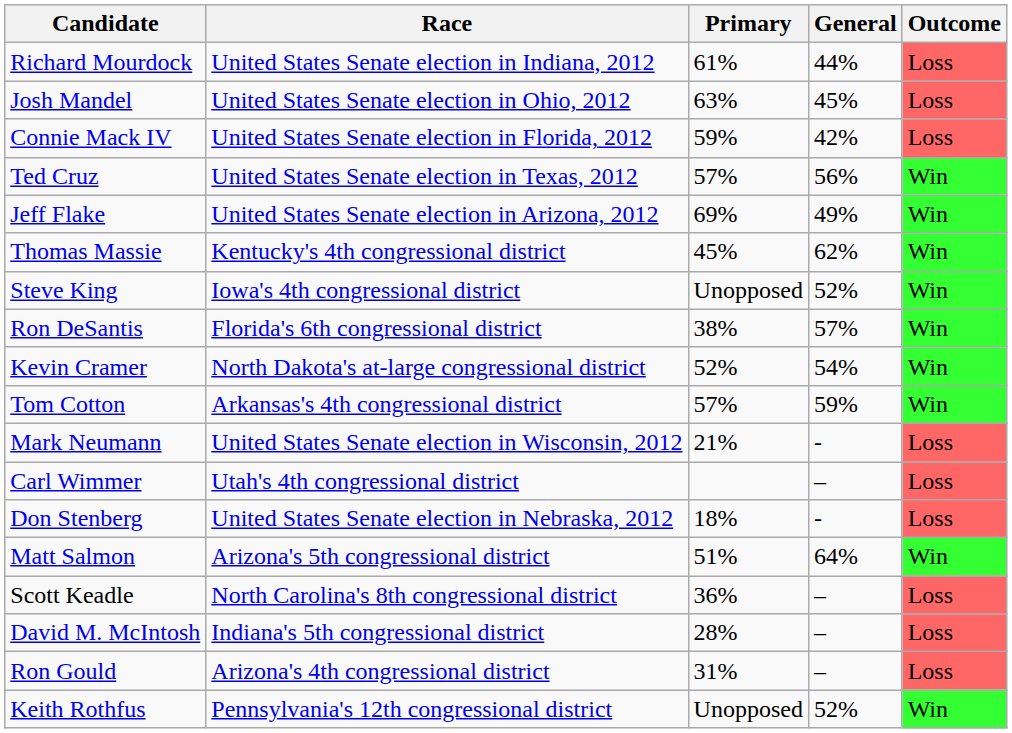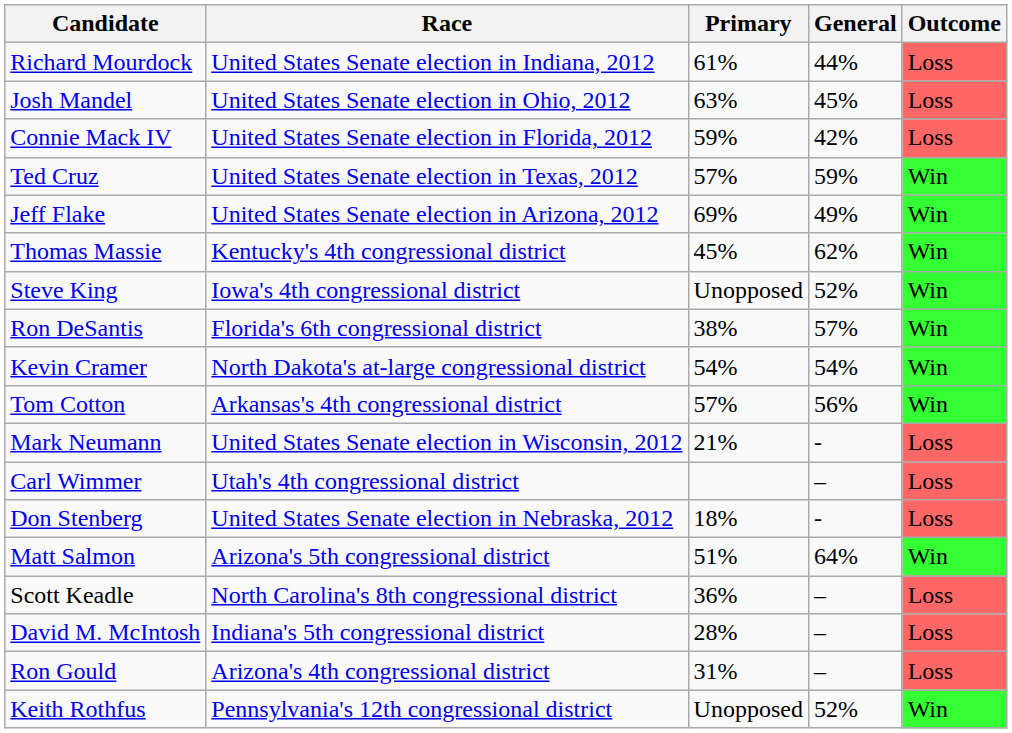 <table class="wikitable sortable">
 <tr>
 <th>Candidate</th>
 <th>Race</th>
 <th>Primary</th>
 <th>General</th>
 <th>Outcome</th>
 </tr>
 <tr>
 <td><a href='#'>Richard Mourdock</a></td>
 <td><a href='#'>United States Senate election in Indiana, 2012</a></td>
 <td>61%</td>
 <td>44%</td>
 <td style="background:#f66">Loss</td>
 </tr>
 <tr>
 <td><a href='#'>Josh Mandel</a></td>
 <td><a href='#'>United States Senate election in Ohio, 2012</a></td>
 <td>63%</td>
 <td>45%</td>
 <td style="background:#f66">Loss</td>
 </tr>
 <tr>
 <td><a href='#'>Connie Mack IV</a></td>
 <td><a href='#'>United States Senate election in Florida, 2012</a></td>
 <td>59%</td>
 <td>42%</td>
 <td style="background:#f66">Loss</td>
 </tr>
 <tr>
 <td><a href='#'>Ted Cruz</a></td>
 <td><a href='#'>United States Senate election in Texas, 2012</a></td>
 <td>57%</td>
-<td>56%</td>
+<td>59%</td>
 <td style="background:#3f3;">Win</td>
 </tr>
 <tr>
 <td><a href='#'>Jeff Flake</a></td>
 <td><a href='#'>United States Senate election in Arizona, 2012</a></td>
 <td>69%</td>
 <td>49%</td>
 <td style="background:#3f3;">Win</td>
 </tr>
 <tr>
 <td><a href='#'>Thomas Massie</a></td>
 <td><a href='#'>Kentucky's 4th congressional district</a></td>
 <td>45%</td>
 <td>62%</td>
 <td style="background:#3f3;">Win</td>
 </tr>
 <tr>
 <td><a href='#'>Steve King</a></td>
 <td><a href='#'>Iowa's 4th congressional district</a></td>
 <td>Unopposed</td>
 <td>52%</td>
 <td style="background:#3f3;">Win</td>
 </tr>
 <tr>
 <td><a href='#'>Ron DeSantis</a></td>
 <td><a href='#'>Florida's 6th congressional district</a></td>
 <td>38%</td>
 <td>57%</td>
 <td style="background:#3f3;">Win</td>
 </tr>
 <tr>
 <td><a href='#'>Kevin Cramer</a></td>
 <td><a href='#'>North Dakota's at-large congressional district</a></td>
-<td>52%</td>
+<td>54%</td>
 <td>54%</td>
 <td style="background:#3f3;">Win</td>
 </tr>
 <tr>
 <td><a href='#'>Tom Cotton</a></td>
 <td><a href='#'>Arkansas's 4th congressional district</a></td>
 <td>57%</td>
-<td>59%</td>
+<td>56%</td>
 <td style="background:#3f3;">Win</td>
 </tr>
 <tr>
 <td><a href='#'>Mark Neumann</a></td>
 <td><a href='#'>United States Senate election in Wisconsin, 2012</a></td>
 <td>21%</td>
 <td>-</td>
 <td style="background:#f66">Loss</td>
 </tr>
 <tr>
 <td><a href='#'>Carl Wimmer</a></td>
 <td><a href='#'>Utah's 4th congressional district</a></td>
 <td></td>
 <td>–</td>
 <td style="background:#f66">Loss</td>
 </tr>
 <tr>
 <td><a href='#'>Don Stenberg</a></td>
 <td><a href='#'>United States Senate election in Nebraska, 2012</a></td>
 <td>18%</td>
 <td>-</td>
 <td style="background:#f66">Loss</td>
 </tr>
 <tr>
 <td><a href='#'>Matt Salmon</a></td>
 <td><a href='#'>Arizona's 5th congressional district</a></td>
 <td>51%</td>
 <td>64%</td>
 <td style="background:#3f3;">Win</td>
 </tr>
 <tr>
 <td>Scott Keadle</td>
 <td><a href='#'>North Carolina's 8th congressional district</a></td>
 <td>36%</td>
 <td>–</td>
 <td style="background:#f66">Loss</td>
 </tr>
 <tr>
 <td><a href='#'>David M. McIntosh</a></td>
 <td><a href='#'>Indiana's 5th congressional district</a></td>
 <td>28%</td>
 <td>–</td>
 <td style="background:#f66">Loss</td>
 </tr>
 <tr>
 <td><a href='#'>Ron Gould</a></td>
 <td><a href='#'>Arizona's 4th congressional district</a></td>
 <td>31%</td>
 <td>–</td>
 <td style="background:#f66">Loss</td>
 </tr>
 <tr>
 <td><a href='#'>Keith Rothfus</a></td>
 <td><a href='#'>Pennsylvania's 12th congressional district</a></td>
 <td>Unopposed</td>
 <td>52%</td>
 <td style="background:#3f3;">Win</td>
 </tr>
 </table>
